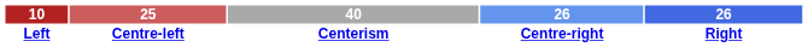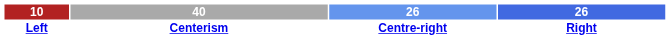 <table style="width:70%; text-align:center">
 <tr style="color:white">
 <td style="background:#B22222; width:7.93%"><strong>10</strong></td>
-<td style="background:#CD5C5C; width:19.84%"><strong>25</strong></td>
 <td style="background:#A9A9A9; width:31.74%"><strong>40</strong></td>
 <td style="background:#6495ED; width:20.63%"><strong>26</strong></td>
 <td style="background:#4169E1; width:20.63%"><strong>26</strong></td>
 </tr>
 <tr>
 <td><span><strong><a href='#'>Left</a></strong></span></td>
-<td><span><strong><a href='#'>Centre-left</a></strong></span></td>
 <td><span><strong><a href='#'>Centerism</a></strong></span></td>
 <td><span><strong><a href='#'>Centre-right</a></strong></span></td>
 <td><span><strong><a href='#'>Right</a></strong></span></td>
 </tr>
 </table>
